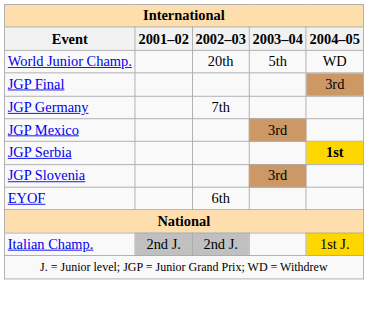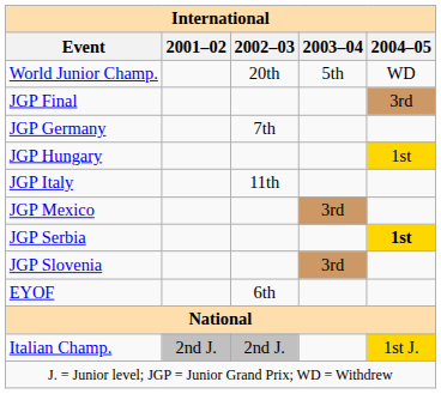 <table class="wikitable" style="text-align:center">
 <tr>
 <th style="background-color: #ffdead; " colspan=5 align=center><strong>International</strong></th>
 </tr>
 <tr>
 <th>Event</th>
 <th>2001–02</th>
 <th>2002–03</th>
 <th>2003–04</th>
 <th>2004–05</th>
 </tr>
 <tr>
 <td align=left><a href='#'>World Junior Champ.</a></td>
 <td></td>
 <td>20th</td>
 <td>5th</td>
 <td>WD</td>
 </tr>
 <tr>
 <td align=left><a href='#'>JGP Final</a></td>
 <td></td>
 <td></td>
 <td></td>
 <td bgcolor=cc9966>3rd</td>
 </tr>
 <tr>
 <td align=left><a href='#'>JGP Germany</a></td>
 <td></td>
 <td>7th</td>
+<td></td>
+<td></td>
+</tr>
+<tr>
+<td align=left><a href='#'>JGP Hungary</a></td>
+<td></td>
+<td></td>
+<td></td>
+<td bgcolor=gold>1st</td>
+</tr>
+<tr>
+<td align=left><a href='#'>JGP Italy</a></td>
+<td></td>
+<td>11th</td>
 <td></td>
 <td></td>
 </tr>
 <tr>
 <td align=left><a href='#'>JGP Mexico</a></td>
 <td></td>
 <td></td>
 <td bgcolor=cc9966>3rd</td>
 <td></td>
 </tr>
 <tr>
 <td align=left><a href='#'>JGP Serbia</a></td>
 <td></td>
 <td></td>
 <td></td>
 <td bgcolor=gold><strong>1st</strong></td>
 </tr>
 <tr>
 <td align=left><a href='#'>JGP Slovenia</a></td>
 <td></td>
 <td></td>
 <td bgcolor=cc9966>3rd</td>
 <td></td>
 </tr>
 <tr>
 <td align=left><a href='#'>EYOF</a></td>
 <td></td>
 <td>6th</td>
 <td></td>
 <td></td>
 </tr>
 <tr>
 <th style="background-color: #ffdead; " colspan=5 align=center><strong>National</strong></th>
 </tr>
 <tr>
 <td align=left><a href='#'>Italian Champ.</a></td>
 <td bgcolor=silver>2nd J.</td>
 <td bgcolor=silver>2nd J.</td>
 <td></td>
 <td bgcolor=gold>1st J.</td>
 </tr>
 <tr>
 <td colspan=5 align=center><small> J. = Junior level; JGP = Junior Grand Prix; WD = Withdrew </small></td>
 </tr>
 </table>
